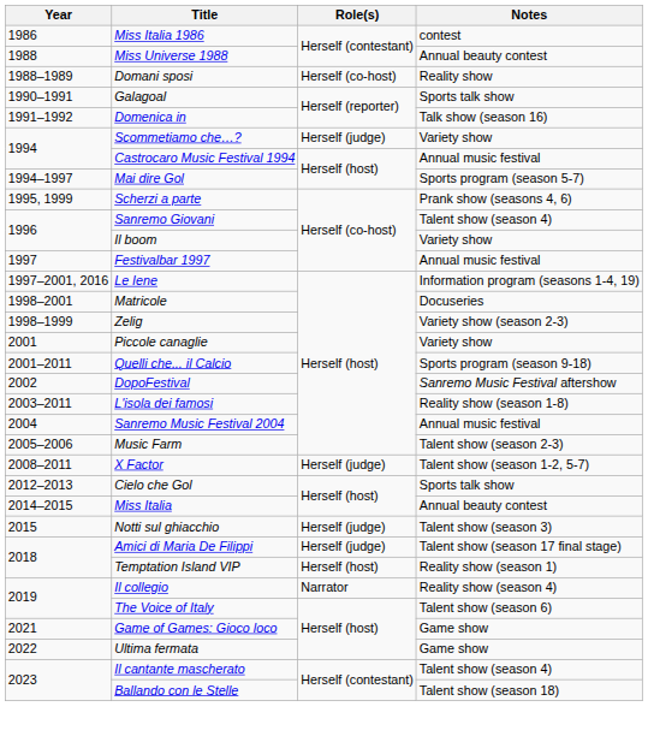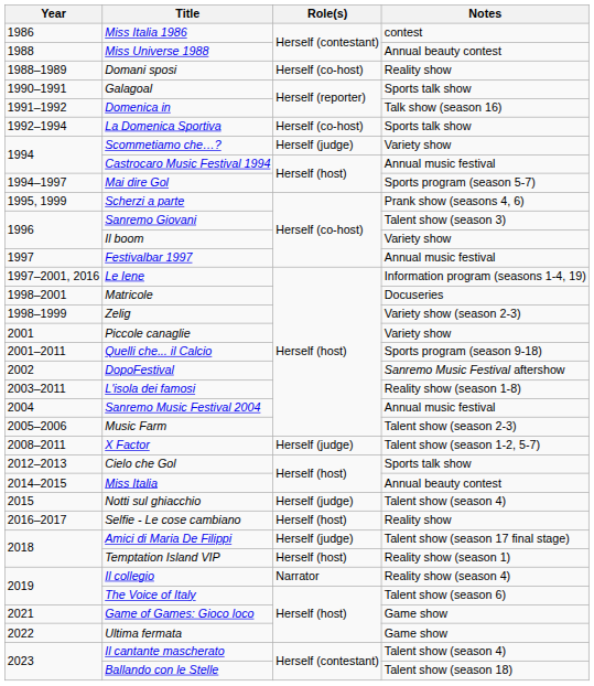 <table class="wikitable plainrowheaders sortable">
 <tr>
 <th scope="col">Year</th>
 <th scope="col">Title</th>
 <th scope="col">Role(s)</th>
 <th scope="col" class="unsortable">Notes</th>
 </tr>
 <tr>
 <td>1986</td>
 <td><em><a href='#'>Miss Italia 1986</a></em></td>
 <td rowspan="2">Herself (contestant)</td>
 <td> contest</td>
 </tr>
 <tr>
 <td>1988</td>
 <td><em><a href='#'>Miss Universe 1988</a></em></td>
 <td>Annual beauty contest</td>
 </tr>
 <tr>
 <td>1988–1989</td>
 <td><em>Domani sposi</em></td>
 <td>Herself (co-host)</td>
 <td>Reality show</td>
 </tr>
 <tr>
 <td>1990–1991</td>
 <td><em>Galagoal</em></td>
 <td rowspan="2">Herself (reporter)</td>
 <td>Sports talk show</td>
 </tr>
 <tr>
 <td>1991–1992</td>
 <td><em><a href='#'>Domenica in</a></em></td>
 <td>Talk show (season 16)</td>
 </tr>
 <tr>
+<td>1992–1994</td>
+<td><em><a href='#'>La Domenica Sportiva</a></em></td>
+<td>Herself (co-host)</td>
+<td>Sports talk show</td>
+</tr>
+<tr>
 <td rowspan="2">1994</td>
 <td><em><a href='#'>Scommetiamo che…?</a></em></td>
 <td>Herself (judge)</td>
 <td>Variety show</td>
 </tr>
 <tr>
 <td><em><a href='#'>Castrocaro Music Festival 1994</a></em></td>
 <td rowspan="2">Herself (host)</td>
 <td>Annual music festival</td>
 </tr>
 <tr>
 <td>1994–1997</td>
 <td><em><a href='#'>Mai dire Gol</a></em></td>
 <td>Sports program (season 5-7)</td>
 </tr>
 <tr>
 <td>1995, 1999</td>
 <td><em><a href='#'>Scherzi a parte</a></em></td>
 <td rowspan="4">Herself (co-host)</td>
 <td>Prank show (seasons 4, 6)</td>
 </tr>
 <tr>
 <td rowspan="2">1996</td>
 <td><em><a href='#'>Sanremo Giovani</a></em></td>
-<td>Talent show (season 4)</td>
+<td>Talent show (season 3)</td>
 </tr>
 <tr>
 <td><em>Il boom</em></td>
 <td>Variety show</td>
 </tr>
 <tr>
 <td>1997</td>
 <td><em><a href='#'>Festivalbar 1997</a></em></td>
 <td>Annual music festival</td>
 </tr>
 <tr>
 <td>1997–2001, 2016</td>
 <td><em><a href='#'>Le Iene</a></em></td>
 <td rowspan="9">Herself (host)</td>
 <td>Information program (seasons 1-4, 19)</td>
 </tr>
 <tr>
 <td>1998–2001</td>
 <td><em>Matricole</em></td>
 <td>Docuseries</td>
 </tr>
 <tr>
 <td>1998–1999</td>
 <td><em>Zelig</em></td>
 <td>Variety show (season 2-3)</td>
 </tr>
 <tr>
 <td>2001</td>
 <td><em>Piccole canaglie</em></td>
 <td>Variety show</td>
 </tr>
 <tr>
 <td>2001–2011</td>
 <td><em><a href='#'>Quelli che... il Calcio</a></em></td>
 <td>Sports program (season 9-18)</td>
 </tr>
 <tr>
 <td>2002</td>
 <td><em><a href='#'>DopoFestival</a></em></td>
 <td><em>Sanremo Music Festival</em> aftershow</td>
 </tr>
 <tr>
 <td>2003–2011</td>
 <td><em><a href='#'>L'isola dei famosi</a></em></td>
 <td>Reality show (season 1-8)</td>
 </tr>
 <tr>
 <td>2004</td>
 <td><em><a href='#'>Sanremo Music Festival 2004</a></em></td>
 <td>Annual music festival</td>
 </tr>
 <tr>
 <td>2005–2006</td>
 <td><em>Music Farm</em></td>
 <td>Talent show (season 2-3)</td>
 </tr>
 <tr>
 <td>2008–2011</td>
 <td><em><a href='#'>X Factor</a></em></td>
 <td>Herself (judge)</td>
 <td>Talent show (season 1-2, 5-7)</td>
 </tr>
 <tr>
 <td>2012–2013</td>
 <td><em>Cielo che Gol</em></td>
 <td rowspan="2">Herself (host)</td>
 <td>Sports talk show</td>
 </tr>
 <tr>
 <td>2014–2015</td>
 <td><em><a href='#'>Miss Italia</a></em></td>
 <td>Annual beauty contest</td>
 </tr>
 <tr>
 <td>2015</td>
 <td><em>Notti sul ghiacchio</em></td>
 <td>Herself (judge)</td>
-<td>Talent show (season 3)</td>
+<td>Talent show (season 4)</td>
+</tr>
+<tr>
+<td>2016–2017</td>
+<td><em>Selfie - Le cose cambiano</em></td>
+<td>Herself (host)</td>
+<td>Reality show</td>
 </tr>
 <tr>
 <td rowspan="2">2018</td>
 <td><em><a href='#'>Amici di Maria De Filippi</a></em></td>
 <td>Herself (judge)</td>
 <td>Talent show (season 17 final stage)</td>
 </tr>
 <tr>
 <td><em>Temptation Island VIP</em></td>
 <td>Herself (host)</td>
 <td>Reality show (season 1)</td>
 </tr>
 <tr>
 <td rowspan="2">2019</td>
 <td><em><a href='#'>Il collegio</a></em></td>
 <td>Narrator</td>
 <td>Reality show (season 4)</td>
 </tr>
 <tr>
 <td><em><a href='#'>The Voice of Italy</a></em></td>
 <td rowspan="3">Herself (host)</td>
 <td>Talent show (season 6)</td>
 </tr>
 <tr>
 <td>2021</td>
 <td><em><a href='#'>Game of Games: Gioco loco</a></em></td>
 <td>Game show</td>
 </tr>
 <tr>
 <td>2022</td>
 <td><em>Ultima fermata</em></td>
 <td>Game show</td>
 </tr>
 <tr>
 <td rowspan="2">2023</td>
 <td><em><a href='#'>Il cantante mascherato</a></em></td>
 <td rowspan="2">Herself (contestant)</td>
 <td>Talent show (season 4)</td>
 </tr>
 <tr>
 <td><em><a href='#'>Ballando con le Stelle</a></em></td>
 <td>Talent show (season 18)</td>
 </tr>
 </table>
